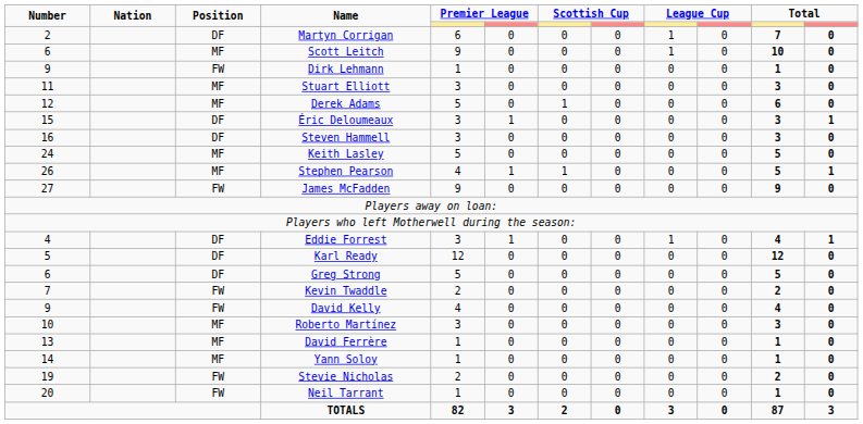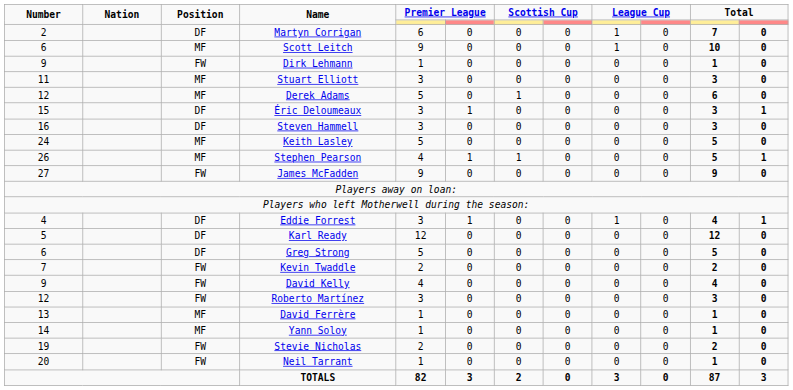 <table class="wikitable" style="font-size: 100%; text-align: center;">
 <tr>
 <td rowspan="2" width="10%" align="center"><strong>Number</strong></td>
 <td rowspan="2" width="10%" align="center"><strong>Nation</strong></td>
 <td rowspan="2" width="10%" align="center"><strong>Position</strong></td>
 <td rowspan="2" width="20%" align="center"><strong>Name</strong></td>
 <td colspan="2" align="center"><strong><a href='#'>Premier League</a></strong></td>
 <td colspan="2" align="center"><strong><a href='#'>Scottish Cup</a></strong></td>
 <td colspan="2" align="center"><strong><a href='#'>League Cup</a></strong></td>
 <td colspan="2" align="center"><strong>Total </strong></td>
 </tr>
 <tr>
 <th width=60 style="background: #FFEE99"></th>
 <th width=60 style="background: #FF8888"></th>
 <th width=60 style="background: #FFEE99"></th>
 <th width=60 style="background: #FF8888"></th>
 <th width=60 style="background: #FFEE99"></th>
 <th width=60 style="background: #FF8888"></th>
 <th width=60 style="background: #FFEE99"></th>
 <th width=60 style="background: #FF8888"></th>
 </tr>
 <tr>
 <td>2</td>
 <td></td>
 <td>DF</td>
 <td><a href='#'>Martyn Corrigan</a></td>
 <td>6</td>
 <td>0</td>
 <td>0</td>
 <td>0</td>
 <td>1</td>
 <td>0</td>
 <td><strong>7</strong></td>
 <td><strong>0</strong></td>
 </tr>
 <tr>
 <td>6</td>
 <td></td>
 <td>MF</td>
 <td><a href='#'>Scott Leitch</a></td>
 <td>9</td>
 <td>0</td>
 <td>0</td>
 <td>0</td>
 <td>1</td>
 <td>0</td>
 <td><strong>10</strong></td>
 <td><strong>0</strong></td>
 </tr>
 <tr>
 <td>9</td>
 <td></td>
 <td>FW</td>
 <td><a href='#'>Dirk Lehmann</a></td>
 <td>1</td>
 <td>0</td>
 <td>0</td>
 <td>0</td>
 <td>0</td>
 <td>0</td>
 <td><strong>1</strong></td>
 <td><strong>0</strong></td>
 </tr>
 <tr>
 <td>11</td>
 <td></td>
 <td>MF</td>
 <td><a href='#'>Stuart Elliott</a></td>
 <td>3</td>
 <td>0</td>
 <td>0</td>
 <td>0</td>
 <td>0</td>
 <td>0</td>
 <td><strong>3</strong></td>
 <td><strong>0</strong></td>
 </tr>
 <tr>
 <td>12</td>
 <td></td>
 <td>MF</td>
 <td><a href='#'>Derek Adams</a></td>
 <td>5</td>
 <td>0</td>
 <td>1</td>
 <td>0</td>
 <td>0</td>
 <td>0</td>
 <td><strong>6</strong></td>
 <td><strong>0</strong></td>
 </tr>
 <tr>
 <td>15</td>
 <td></td>
 <td>DF</td>
 <td><a href='#'>Éric Deloumeaux</a></td>
 <td>3</td>
 <td>1</td>
 <td>0</td>
 <td>0</td>
 <td>0</td>
 <td>0</td>
 <td><strong>3</strong></td>
 <td><strong>1</strong></td>
 </tr>
 <tr>
 <td>16</td>
 <td></td>
 <td>DF</td>
 <td><a href='#'>Steven Hammell</a></td>
 <td>3</td>
 <td>0</td>
 <td>0</td>
 <td>0</td>
 <td>0</td>
 <td>0</td>
 <td><strong>3</strong></td>
 <td><strong>0</strong></td>
 </tr>
 <tr>
 <td>24</td>
 <td></td>
 <td>MF</td>
 <td><a href='#'>Keith Lasley</a></td>
 <td>5</td>
 <td>0</td>
 <td>0</td>
 <td>0</td>
 <td>0</td>
 <td>0</td>
 <td><strong>5</strong></td>
 <td><strong>0</strong></td>
 </tr>
 <tr>
 <td>26</td>
 <td></td>
 <td>MF</td>
 <td><a href='#'>Stephen Pearson</a></td>
 <td>4</td>
 <td>1</td>
 <td>1</td>
 <td>0</td>
 <td>0</td>
 <td>0</td>
 <td><strong>5</strong></td>
 <td><strong>1</strong></td>
 </tr>
 <tr>
 <td>27</td>
 <td></td>
 <td>FW</td>
 <td><a href='#'>James McFadden</a></td>
 <td>9</td>
 <td>0</td>
 <td>0</td>
 <td>0</td>
 <td>0</td>
 <td>0</td>
 <td><strong>9</strong></td>
 <td><strong>0</strong></td>
 </tr>
 <tr>
 <td colspan="14"><em>Players away on loan:</em></td>
 </tr>
 <tr>
 <td colspan="14"><em>Players who left Motherwell during the season:</em></td>
 </tr>
 <tr>
 <td>4</td>
 <td></td>
 <td>DF</td>
 <td><a href='#'>Eddie Forrest</a></td>
 <td>3</td>
 <td>1</td>
 <td>0</td>
 <td>0</td>
 <td>1</td>
 <td>0</td>
 <td><strong>4</strong></td>
 <td><strong>1</strong></td>
 </tr>
 <tr>
 <td>5</td>
 <td></td>
 <td>DF</td>
 <td><a href='#'>Karl Ready</a></td>
 <td>12</td>
 <td>0</td>
 <td>0</td>
 <td>0</td>
 <td>0</td>
 <td>0</td>
 <td><strong>12</strong></td>
 <td><strong>0</strong></td>
 </tr>
 <tr>
 <td>6</td>
 <td></td>
 <td>DF</td>
 <td><a href='#'>Greg Strong</a></td>
 <td>5</td>
 <td>0</td>
 <td>0</td>
 <td>0</td>
 <td>0</td>
 <td>0</td>
 <td><strong>5</strong></td>
 <td><strong>0</strong></td>
 </tr>
 <tr>
 <td>7</td>
 <td></td>
 <td>FW</td>
 <td><a href='#'>Kevin Twaddle</a></td>
 <td>2</td>
 <td>0</td>
 <td>0</td>
 <td>0</td>
 <td>0</td>
 <td>0</td>
 <td><strong>2</strong></td>
 <td><strong>0</strong></td>
 </tr>
 <tr>
 <td>9</td>
 <td></td>
 <td>FW</td>
 <td><a href='#'>David Kelly</a></td>
 <td>4</td>
 <td>0</td>
 <td>0</td>
 <td>0</td>
 <td>0</td>
 <td>0</td>
 <td><strong>4</strong></td>
 <td><strong>0</strong></td>
 </tr>
 <tr>
-<td>10</td>
+<td>12</td>
 <td></td>
-<td>MF</td>
+<td>FW</td>
 <td><a href='#'>Roberto Martínez</a></td>
 <td>3</td>
 <td>0</td>
 <td>0</td>
 <td>0</td>
 <td>0</td>
 <td>0</td>
 <td><strong>3</strong></td>
 <td><strong>0</strong></td>
 </tr>
 <tr>
 <td>13</td>
 <td></td>
 <td>MF</td>
 <td><a href='#'>David Ferrère</a></td>
 <td>1</td>
 <td>0</td>
 <td>0</td>
 <td>0</td>
 <td>0</td>
 <td>0</td>
 <td><strong>1</strong></td>
 <td><strong>0</strong></td>
 </tr>
 <tr>
 <td>14</td>
 <td></td>
 <td>MF</td>
 <td><a href='#'>Yann Soloy</a></td>
 <td>1</td>
 <td>0</td>
 <td>0</td>
 <td>0</td>
 <td>0</td>
 <td>0</td>
 <td><strong>1</strong></td>
 <td><strong>0</strong></td>
 </tr>
 <tr>
 <td>19</td>
 <td></td>
 <td>FW</td>
 <td><a href='#'>Stevie Nicholas</a></td>
 <td>2</td>
 <td>0</td>
 <td>0</td>
 <td>0</td>
 <td>0</td>
 <td>0</td>
 <td><strong>2</strong></td>
 <td><strong>0</strong></td>
 </tr>
 <tr>
 <td>20</td>
 <td></td>
 <td>FW</td>
 <td><a href='#'>Neil Tarrant</a></td>
 <td>1</td>
 <td>0</td>
 <td>0</td>
 <td>0</td>
 <td>0</td>
 <td>0</td>
 <td><strong>1</strong></td>
 <td><strong>0</strong></td>
 </tr>
 <tr>
 <td colspan="3"></td>
 <td><strong>TOTALS</strong></td>
 <td><strong>82</strong></td>
 <td><strong>3</strong></td>
 <td><strong>2</strong></td>
 <td><strong>0</strong></td>
 <td><strong>3</strong></td>
 <td><strong>0</strong></td>
 <td><strong>87</strong></td>
 <td><strong>3</strong></td>
 </tr>
 </table>
